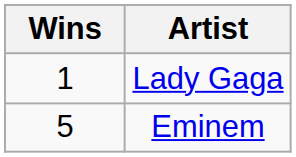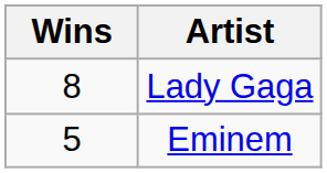 <table class="wikitable" rowspan="2" style="text-align:center">
 <tr>
 <th scope="col" style="width:55px;">Wins</th>
 <th scope="col" style="text-align:center;">Artist</th>
 </tr>
 <tr>
-<td style="text-align:center">1</td>
+<td style="text-align:center">8</td>
 <td><a href='#'>Lady Gaga</a></td>
 </tr>
 <tr>
 <td style="text-align:center">5</td>
 <td><a href='#'>Eminem</a></td>
 </tr>
 </table>
